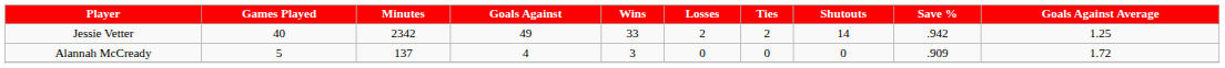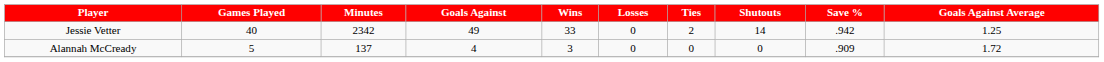 <table class="wikitable" width="80%">
 <tr align="center"  style=" background:red; color:#FFFFFF; ">
 <td><strong>Player</strong></td>
 <td><strong>Games Played</strong></td>
 <td><strong>Minutes</strong></td>
 <td><strong>Goals Against</strong></td>
 <td><strong>Wins</strong></td>
 <td><strong>Losses</strong></td>
 <td><strong>Ties</strong></td>
 <td><strong>Shutouts</strong></td>
 <td><strong>Save %</strong></td>
 <td><strong>Goals Against Average</strong></td>
 </tr>
 <tr align="center" bgcolor="">
 <td>Jessie Vetter</td>
 <td>40</td>
 <td>2342</td>
 <td>49</td>
 <td>33</td>
-<td>2</td>
+<td>0</td>
 <td>2</td>
 <td>14</td>
 <td>.942</td>
 <td>1.25</td>
 </tr>
 <tr align="center" bgcolor="">
 <td>Alannah McCready</td>
 <td>5</td>
 <td>137</td>
 <td>4</td>
 <td>3</td>
 <td>0</td>
 <td>0</td>
 <td>0</td>
 <td>.909</td>
 <td>1.72</td>
 </tr>
 <tr align="center" bgcolor="">
 </tr>
 </table>
